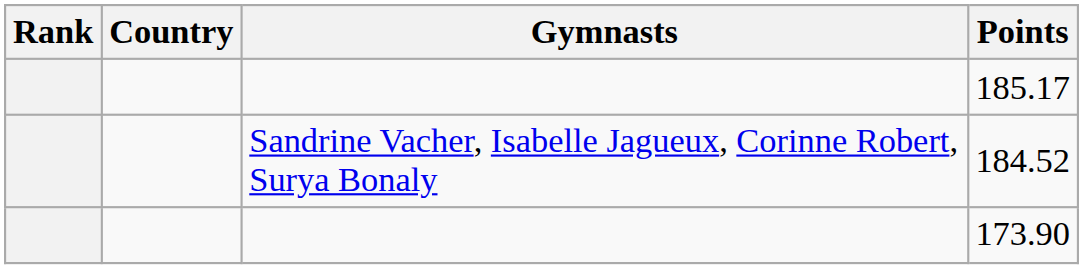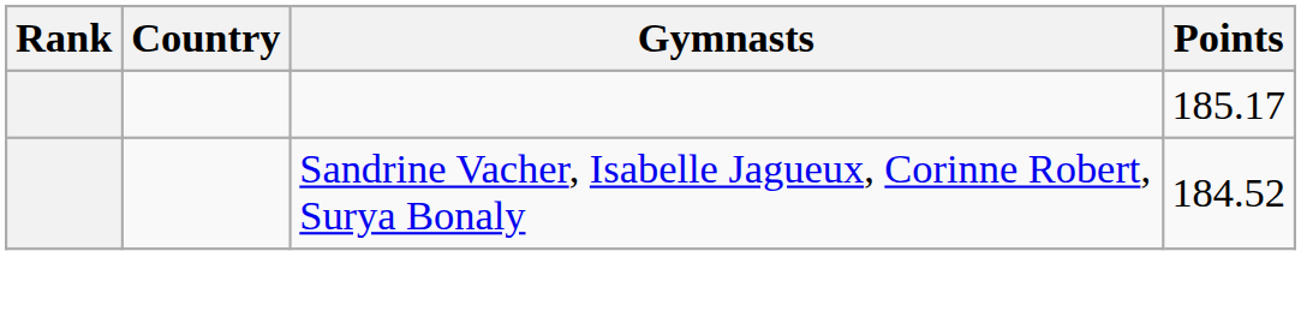 <table class="wikitable" width=500>
 <tr bgcolor="#efefef">
 <th>Rank</th>
 <th>Country</th>
 <th>Gymnasts</th>
 <th>Points</th>
 </tr>
 <tr>
 <th></th>
 <td></td>
 <td></td>
 <td>185.17</td>
 </tr>
 <tr>
 <th></th>
 <td></td>
 <td><a href='#'>Sandrine Vacher</a>, <a href='#'>Isabelle Jagueux</a>, <a href='#'>Corinne Robert</a>, <a href='#'>Surya Bonaly</a></td>
 <td>184.52</td>
 </tr>
-<tr>
-<th></th>
-<td></td>
-<td></td>
-<td>173.90</td>
-</tr>
 </table>
